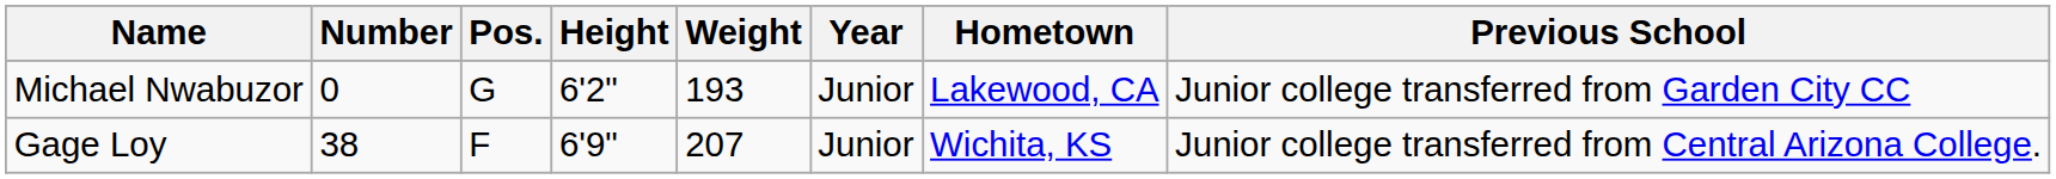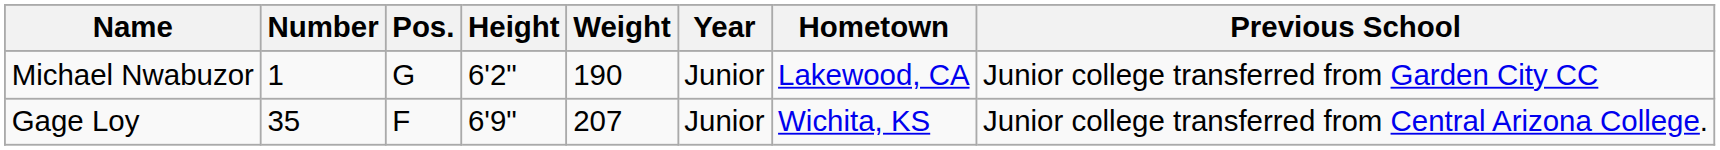 <table class="wikitable sortable" border="1">
 <tr>
 <th>Name</th>
 <th>Number</th>
 <th>Pos.</th>
 <th>Height</th>
 <th>Weight</th>
 <th>Year</th>
 <th>Hometown</th>
 <th class="unsortable">Previous School</th>
 </tr>
 <tr>
 <td>Michael Nwabuzor</td>
-<td>0</td>
+<td>1</td>
 <td>G</td>
 <td>6'2"</td>
-<td>193</td>
+<td>190</td>
 <td>Junior</td>
 <td><a href='#'>Lakewood, CA</a></td>
 <td>Junior college transferred from <a href='#'>Garden City CC</a></td>
 </tr>
 <tr>
 <td>Gage Loy</td>
-<td>38</td>
+<td>35</td>
 <td>F</td>
 <td>6'9"</td>
 <td>207</td>
 <td>Junior</td>
 <td><a href='#'>Wichita, KS</a></td>
 <td>Junior college transferred from <a href='#'>Central Arizona College</a>.</td>
 </tr>
 </table>
